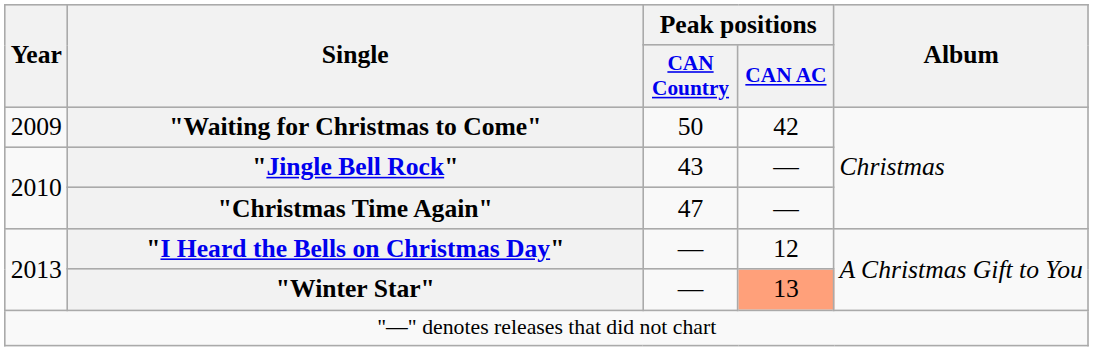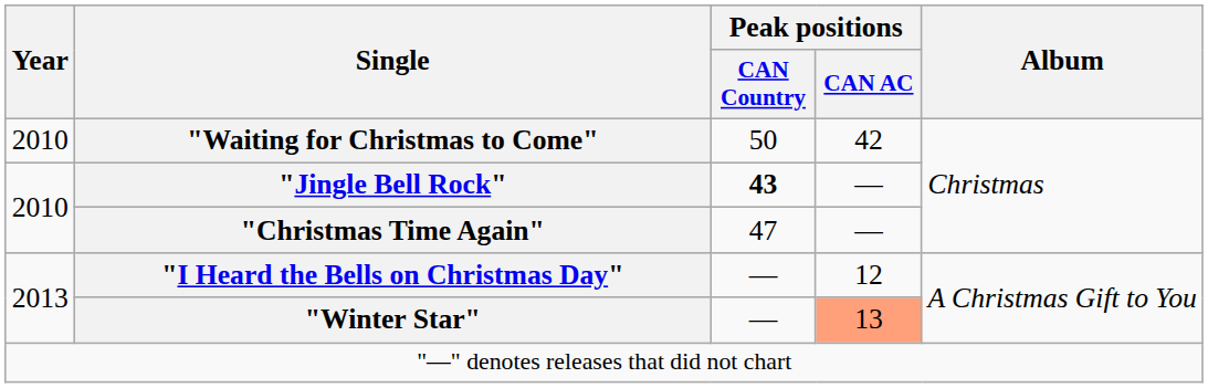 <table class="wikitable plainrowheaders" style="text-align:center;">
 <tr>
 <th rowspan="2">Year</th>
 <th rowspan="2" style="width:22em;">Single</th>
 <th colspan="2">Peak positions</th>
 <th rowspan="2">Album</th>
 </tr>
 <tr style="font-size:smaller;">
 <th style="width:4em;"><a href='#'>CAN Country</a><br></th>
 <th style="width:4em;"><a href='#'>CAN AC</a><br></th>
 </tr>
 <tr>
-<td>2009</td>
+<td>2010</td>
 <th scope="row">"Waiting for Christmas to Come"</th>
 <td>50</td>
 <td>42</td>
 <td align="left" rowspan="3"><em>Christmas</em></td>
 </tr>
 <tr>
 <td rowspan="2">2010</td>
 <th scope="row">"<a href='#'>Jingle Bell Rock</a>"</th>
-<td>43</td>
+<td><strong>43</strong></td>
 <td>—</td>
 </tr>
 <tr>
 <th scope="row">"Christmas Time Again"</th>
 <td>47</td>
 <td>—</td>
 </tr>
 <tr>
 <td rowspan="2">2013</td>
 <th scope="row">"<a href='#'>I Heard the Bells on Christmas Day</a>"</th>
 <td>—</td>
 <td>12</td>
 <td align="left" rowspan="2"><em>A Christmas Gift to You</em></td>
 </tr>
 <tr>
 <th scope="row">"Winter Star"</th>
 <td>—</td>
 <td style="background: lightsalmon;">13</td>
 </tr>
 <tr>
 <td colspan="5" style="font-size:85%">"—" denotes releases that did not chart</td>
 </tr>
 </table>
